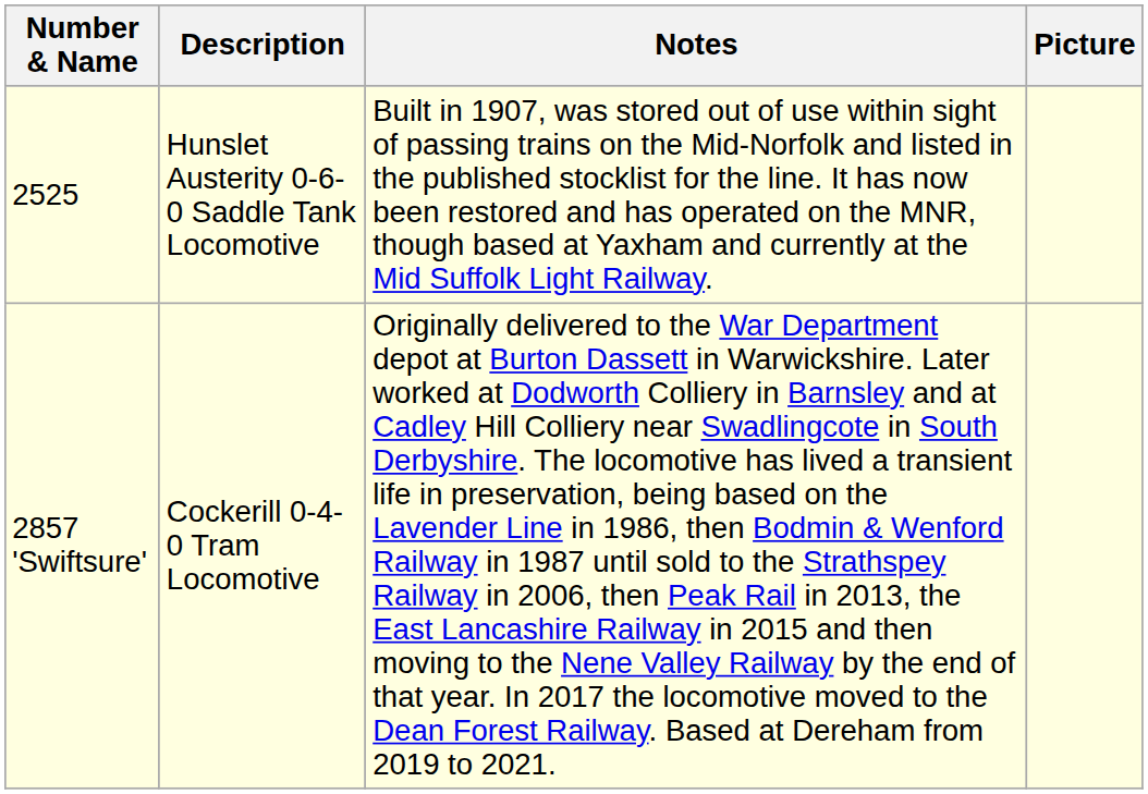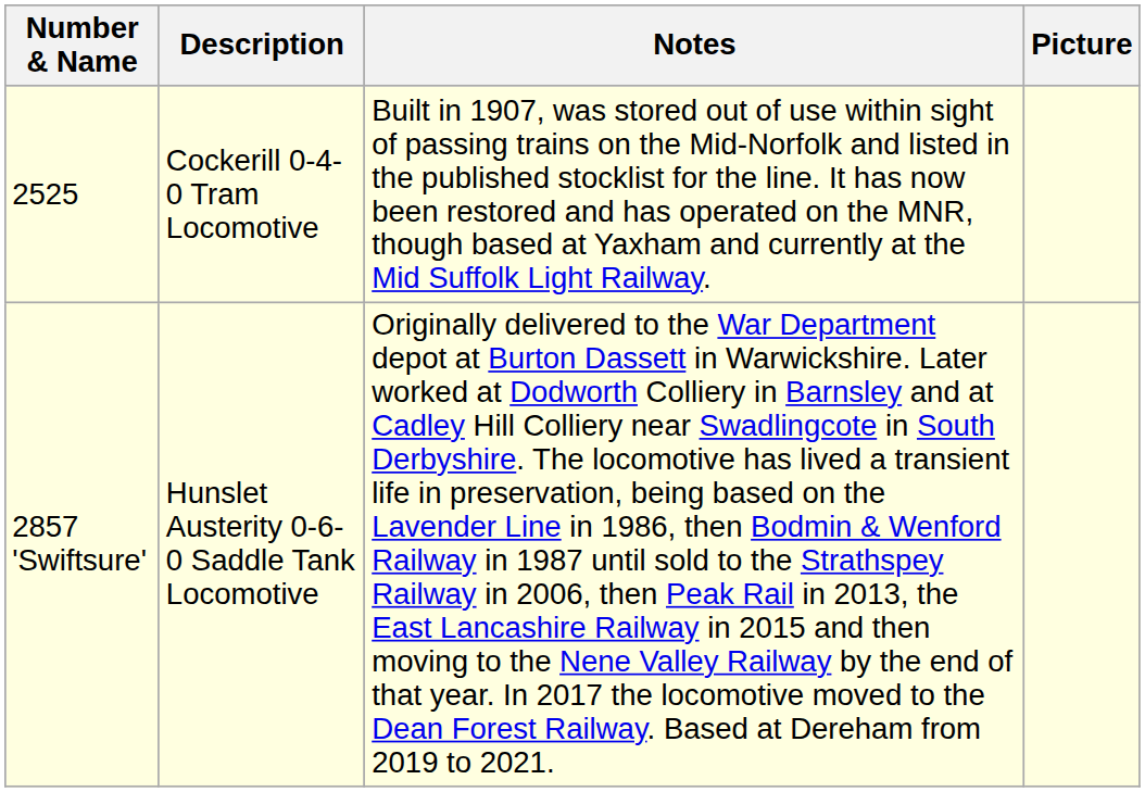 <table class="wikitable">
 <tr>
 <th>Number & Name</th>
 <th>Description</th>
 <th>Notes</th>
 <th>Picture</th>
 </tr>
 <tr bgcolor=#FFFFEO>
 <td>2525</td>
-<td>Hunslet Austerity 0-6-0 Saddle Tank Locomotive</td>
+<td>Cockerill 0-4-0 Tram Locomotive</td>
 <td>Built in 1907, was stored out of use within sight of passing trains on the Mid-Norfolk and listed in the published stocklist for the line. It has now been restored and has operated on the MNR, though based at Yaxham and currently at the <a href='#'>Mid Suffolk Light Railway</a>.</td>
 <td></td>
 </tr>
 <tr bgcolor=#FFFFEO>
 <td>2857 'Swiftsure'</td>
-<td>Cockerill 0-4-0 Tram Locomotive</td>
+<td>Hunslet Austerity 0-6-0 Saddle Tank Locomotive</td>
 <td>Originally delivered to the <a href='#'>War Department</a> depot at <a href='#'>Burton Dassett</a> in Warwickshire. Later worked at <a href='#'>Dodworth</a> Colliery in <a href='#'>Barnsley</a> and at <a href='#'>Cadley</a> Hill Colliery near <a href='#'>Swadlingcote</a> in <a href='#'>South Derbyshire</a>. The locomotive has lived a transient life in preservation, being based on the <a href='#'>Lavender Line</a> in 1986, then <a href='#'>Bodmin & Wenford Railway</a> in 1987 until sold to the <a href='#'>Strathspey Railway</a> in 2006, then <a href='#'>Peak Rail</a> in 2013, the <a href='#'>East Lancashire Railway</a> in 2015 and then moving to the <a href='#'>Nene Valley Railway</a> by the end of that year. In 2017 the locomotive moved to the <a href='#'>Dean Forest Railway</a>. Based at Dereham from 2019 to 2021.</td>
 <td></td>
 </tr>
 </table>
